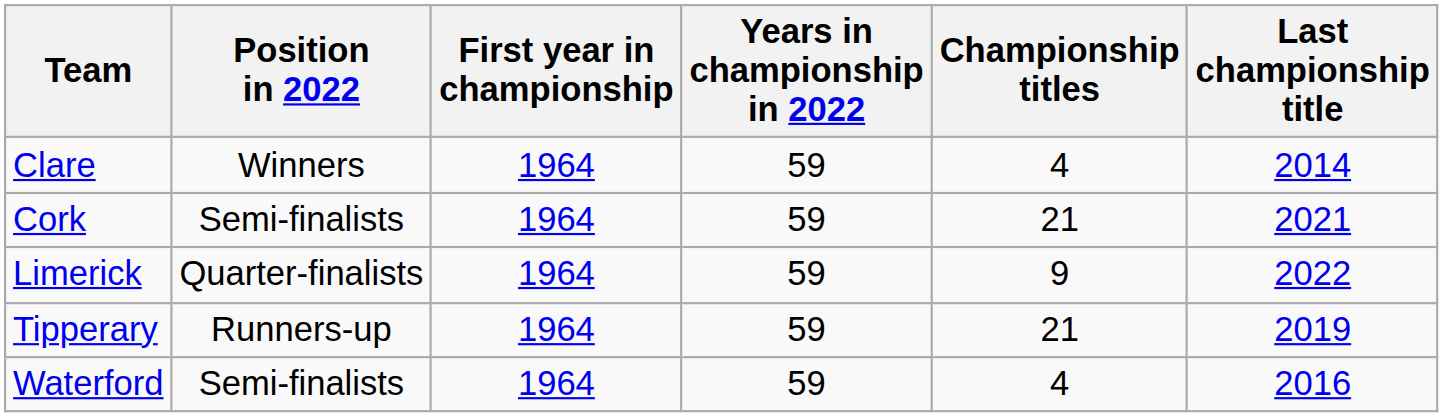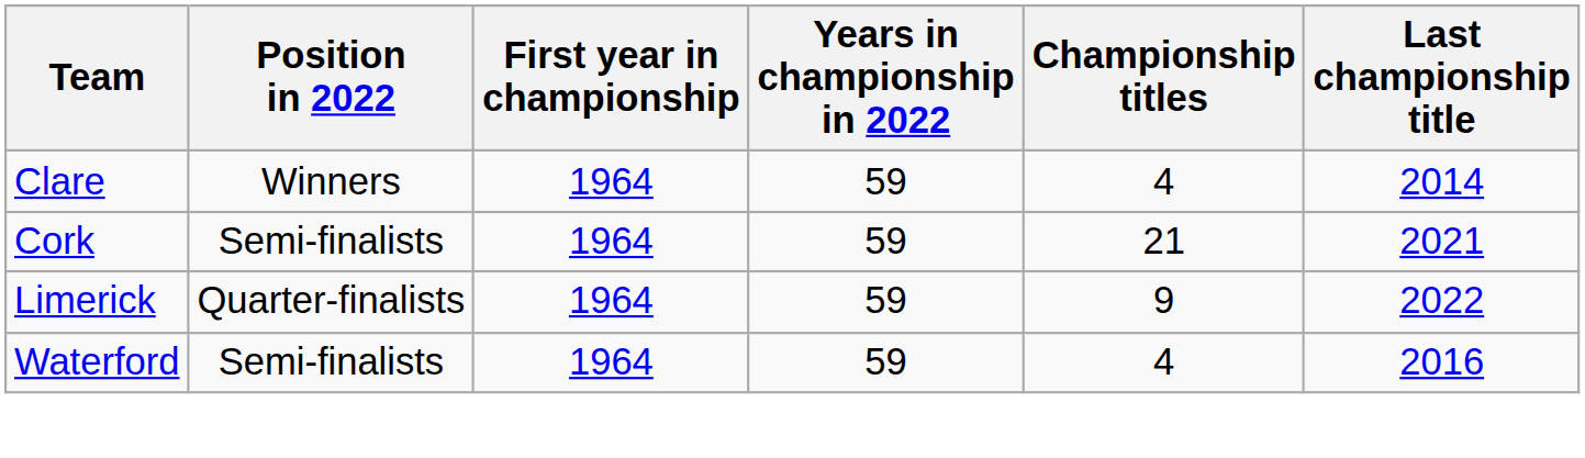 <table class="wikitable sortable" style="text-align:center">
 <tr>
 <th>Team</th>
 <th>Position<br>in <a href='#'>2022</a></th>
 <th>First year in<br>championship</th>
 <th>Years in<br> championship<br>in <a href='#'>2022</a></th>
 <th>Championship<br>titles</th>
 <th>Last<br>championship<br> title</th>
 </tr>
 <tr>
 <td style="text-align:left"><a href='#'>Clare</a></td>
 <td>Winners</td>
 <td><a href='#'>1964</a></td>
 <td>59</td>
 <td>4</td>
 <td><a href='#'>2014</a></td>
 </tr>
 <tr>
 <td style="text-align:left"><a href='#'>Cork</a></td>
 <td>Semi-finalists</td>
 <td><a href='#'>1964</a></td>
 <td>59</td>
 <td>21</td>
 <td><a href='#'>2021</a></td>
 </tr>
 <tr>
 <td style="text-align:left"><a href='#'>Limerick</a></td>
 <td>Quarter-finalists</td>
 <td><a href='#'>1964</a></td>
 <td>59</td>
 <td>9</td>
 <td><a href='#'>2022</a></td>
 </tr>
 <tr>
-<td style="text-align:left"><a href='#'>Tipperary</a></td>
-<td>Runners-up</td>
-<td><a href='#'>1964</a></td>
-<td>59</td>
-<td>21</td>
-<td><a href='#'>2019</a></td>
-</tr>
-<tr>
 <td style="text-align:left"><a href='#'>Waterford</a></td>
 <td>Semi-finalists</td>
 <td><a href='#'>1964</a></td>
 <td>59</td>
 <td>4</td>
 <td><a href='#'>2016</a></td>
 </tr>
 </table>
